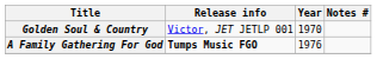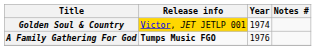 <table class="wikitable plainrowheaders sortable">
 <tr>
 <th scope="col" class="unsortable">Title</th>
 <th scope="col">Release info</th>
 <th scope="col">Year</th>
 <th scope="col" class="unsortable">Notes #</th>
 </tr>
 <tr>
 <th scope="row"><em>Golden Soul & Country</em></th>
-<td><a href='#'>Victor</a>, <em>JET</em> JETLP 001</td>
-<td>1970</td>
+<td style="background: gold;"><a href='#'>Victor</a>, <em>JET</em> JETLP 001</td>
+<td>1974</td>
 <td></td>
 </tr>
 <tr>
 <th scope="row"><em> A Family Gathering For God</em></th>
 <td><strong>Tumps Music FGO</strong></td>
 <td>1976</td>
 <td></td>
 </tr>
 <tr>
 </tr>
 </table>
